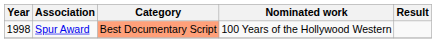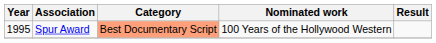 <table class="wikitable">
 <tr>
 <th>Year</th>
 <th>Association</th>
 <th>Category</th>
 <th>Nominated work</th>
 <th>Result</th>
 </tr>
 <tr>
-<td>1998</td>
+<td>1995</td>
 <td><a href='#'>Spur Award</a></td>
 <td style="background: lightsalmon;">Best Documentary Script</td>
 <td>100 Years of the Hollywood Western</td>
 <td></td>
 </tr>
 <tr>
 </tr>
 </table>
